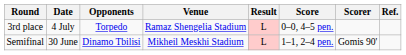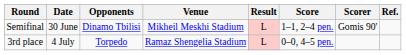 <table class="wikitable sortable plainrowheaders" style="text-align:center;">
 <tr>
 <th scope=col>Round</th>
 <th scope=col>Date</th>
 <th scope=col>Opponents</th>
 <th scope=col>Venue</th>
 <th scope=col>Result</th>
 <th scope=col>Score</th>
 <th scope=col class=unsortable>Scorer</th>
 <th scope=col>Ref.</th>
 </tr>
 <tr>
+<td>Semifinal</td>
+<td>30 June</td>
+<td><a href='#'>Dinamo Tbilisi</a></td>
+<td><a href='#'>Mikheil Meskhi Stadium</a></td>
+<td style="background:#fcc;">L</td>
+<td>1–1, 2–4 <a href='#'>pen.</a></td>
+<td>Gomis 90'</td>
+<td></td>
+</tr>
+<tr>
 <td>3rd place</td>
 <td>4 July</td>
 <td><a href='#'>Torpedo</a></td>
 <td><a href='#'>Ramaz Shengelia Stadium</a></td>
 <td style="background:#fcc;">L</td>
 <td>0–0, 4–5 <a href='#'>pen.</a></td>
 <td></td>
 <td></td>
 </tr>
-<tr>
-<td>Semifinal</td>
-<td>30 June</td>
-<td><a href='#'>Dinamo Tbilisi</a></td>
-<td><a href='#'>Mikheil Meskhi Stadium</a></td>
-<td style="background:#fcc;">L</td>
-<td>1–1, 2–4 <a href='#'>pen.</a></td>
-<td>Gomis 90'</td>
-<td></td>
-</tr>
 </table>
